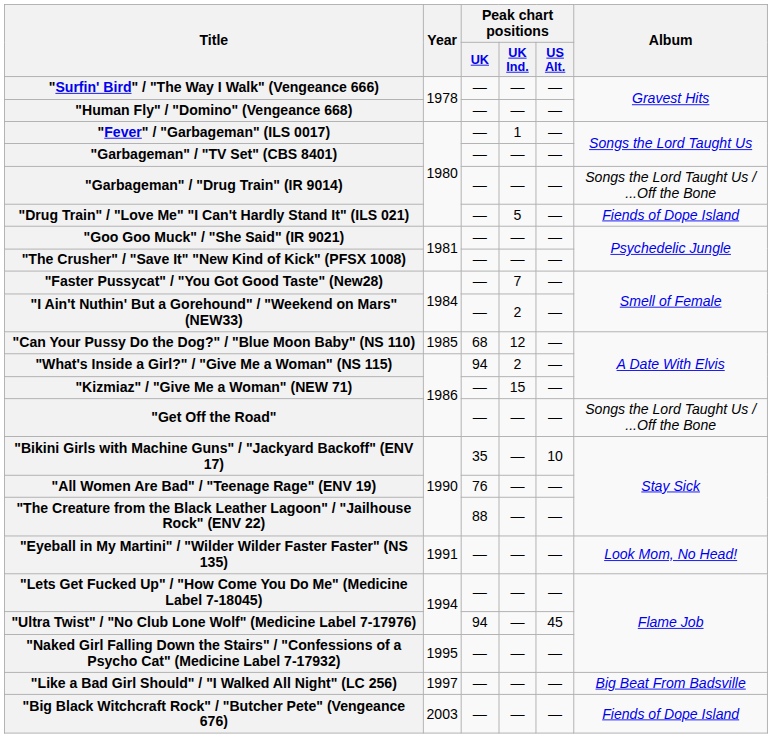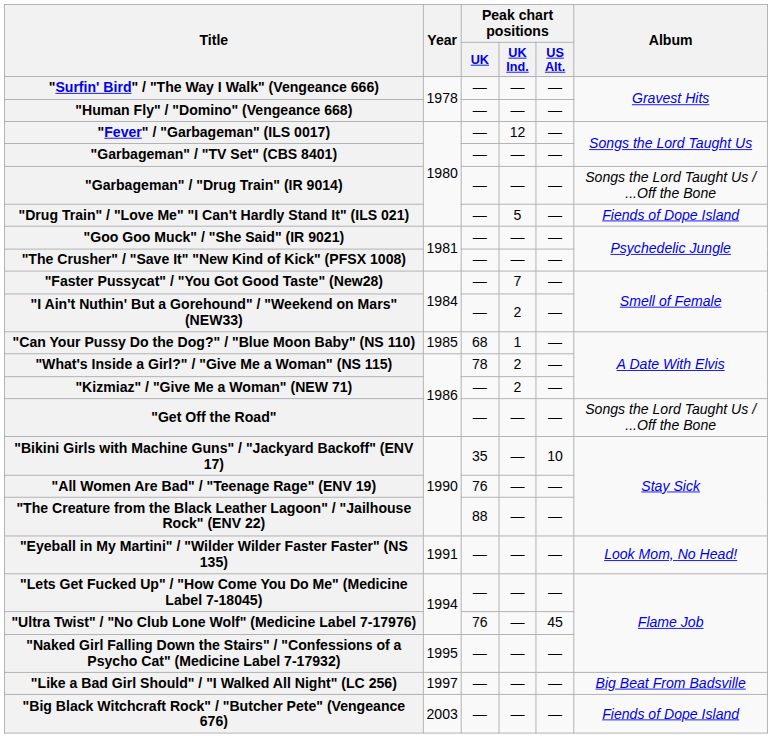 <table class="wikitable plainrowheaders" style="text-align:center;">
 <tr>
 <th scope="col" rowspan="2">Title</th>
 <th rowspan="2" scope="col">Year</th>
 <th colspan="3" scope="col">Peak chart positions</th>
 <th rowspan="2" scope="col">Album</th>
 </tr>
 <tr>
 <th scope="col" style="width:2.5em;font-size:90%;"><a href='#'>UK</a><br></th>
 <th scope="col" style="width:2.5em;font-size:90%;"><a href='#'>UK<br>Ind.</a><br></th>
 <th scope="col" style="width:2.5em;font-size:90%;"><a href='#'>US<br>Alt.</a><br></th>
 </tr>
 <tr>
 <th scope="row">"<a href='#'>Surfin' Bird</a>" / "The Way I Walk" (Vengeance 666)</th>
 <td rowspan="2">1978</td>
 <td>—</td>
 <td>—</td>
 <td>—</td>
 <td rowspan="2"><em><a href='#'>Gravest Hits</a></em></td>
 </tr>
 <tr>
 <th scope="row">"Human Fly" / "Domino" (Vengeance 668)</th>
 <td>—</td>
 <td>—</td>
 <td>—</td>
 </tr>
 <tr>
 <th scope="row">"<a href='#'>Fever</a>" / "Garbageman" (ILS 0017)</th>
 <td rowspan="4">1980</td>
 <td>—</td>
-<td>1</td>
+<td>12</td>
 <td>—</td>
 <td rowspan="2"><em><a href='#'>Songs the Lord Taught Us</a></em></td>
 </tr>
 <tr>
 <th scope="row">"Garbageman" / "TV Set" (CBS 8401)</th>
 <td>—</td>
 <td>—</td>
 <td>—</td>
 </tr>
 <tr>
 <th scope="row">"Garbageman" / "Drug Train" (IR 9014)</th>
 <td>—</td>
 <td>—</td>
 <td>—</td>
 <td><em>Songs the Lord Taught Us / ...Off the Bone</em></td>
 </tr>
 <tr>
 <th scope="row">"Drug Train" / "Love Me" "I Can't Hardly Stand It" (ILS 021)</th>
 <td>—</td>
 <td>5</td>
 <td>—</td>
 <td><em><a href='#'>Fiends of Dope Island</a></em></td>
 </tr>
 <tr>
 <th scope="row">"Goo Goo Muck" / "She Said" (IR 9021)</th>
 <td rowspan="2">1981</td>
 <td>—</td>
 <td>—</td>
 <td>—</td>
 <td rowspan="2"><em><a href='#'>Psychedelic Jungle</a></em></td>
 </tr>
 <tr>
 <th scope="row">"The Crusher" / "Save It" "New Kind of Kick" (PFSX 1008)</th>
 <td>—</td>
 <td>—</td>
 <td>—</td>
 </tr>
 <tr>
 <th scope="row">"Faster Pussycat" / "You Got Good Taste" (New28)</th>
 <td rowspan="2">1984</td>
 <td>—</td>
 <td>7</td>
 <td>—</td>
 <td rowspan="2"><em><a href='#'>Smell of Female</a></em></td>
 </tr>
 <tr>
 <th scope="row">"I Ain't Nuthin' But a Gorehound" / "Weekend on Mars" (NEW33)</th>
 <td>—</td>
 <td>2</td>
 <td>—</td>
 </tr>
 <tr>
 <th scope="row">"Can Your Pussy Do the Dog?" / "Blue Moon Baby" (NS 110)</th>
 <td>1985</td>
 <td>68</td>
-<td>12</td>
+<td>1</td>
 <td>—</td>
 <td rowspan="3"><em><a href='#'>A Date With Elvis</a></em></td>
 </tr>
 <tr>
 <th scope="row">"What's Inside a Girl?" / "Give Me a Woman" (NS 115)</th>
 <td rowspan="3">1986</td>
-<td>94</td>
+<td>78</td>
 <td>2</td>
 <td>—</td>
 </tr>
 <tr>
 <th scope="row">"Kizmiaz" / "Give Me a Woman" (NEW 71)</th>
 <td>—</td>
-<td>15</td>
+<td>2</td>
 <td>—</td>
 </tr>
 <tr>
 <th scope="row">"Get Off the Road"</th>
 <td>—</td>
 <td>—</td>
 <td>—</td>
 <td><em>Songs the Lord Taught Us / ...Off the Bone</em></td>
 </tr>
 <tr>
 <th scope="row">"Bikini Girls with Machine Guns" / "Jackyard Backoff" (ENV 17)</th>
 <td rowspan="3">1990</td>
 <td>35</td>
 <td>—</td>
 <td>10</td>
 <td rowspan="3"><em><a href='#'>Stay Sick</a></em></td>
 </tr>
 <tr>
 <th scope="row">"All Women Are Bad" / "Teenage Rage" (ENV 19)</th>
 <td>76</td>
 <td>—</td>
 <td>—</td>
 </tr>
 <tr>
 <th scope="row">"The Creature from the Black Leather Lagoon" / "Jailhouse Rock" (ENV 22)</th>
 <td>88</td>
 <td>—</td>
 <td>—</td>
 </tr>
 <tr>
 <th scope="row">"Eyeball in My Martini" / "Wilder Wilder Faster Faster" (NS 135)</th>
 <td>1991</td>
 <td>—</td>
 <td>—</td>
 <td>—</td>
 <td><em><a href='#'>Look Mom, No Head!</a></em></td>
 </tr>
 <tr>
 <th scope="row">"Lets Get Fucked Up" / "How Come You Do Me" (Medicine Label 7-18045)</th>
 <td rowspan="2">1994</td>
 <td>—</td>
 <td>—</td>
 <td>—</td>
 <td rowspan="3"><em><a href='#'>Flame Job</a></em></td>
 </tr>
 <tr>
 <th scope="row">"Ultra Twist" / "No Club Lone Wolf" (Medicine Label 7-17976)</th>
-<td>94</td>
+<td>76</td>
 <td>—</td>
 <td>45</td>
 </tr>
 <tr>
 <th scope="row">"Naked Girl Falling Down the Stairs" / "Confessions of a Psycho Cat" (Medicine Label 7-17932)</th>
 <td>1995</td>
 <td>—</td>
 <td>—</td>
 <td>—</td>
 </tr>
 <tr>
 <th scope="row">"Like a Bad Girl Should" / "I Walked All Night" (LC 256)</th>
 <td>1997</td>
 <td>—</td>
 <td>—</td>
 <td>—</td>
 <td><em><a href='#'>Big Beat From Badsville</a></em></td>
 </tr>
 <tr>
 <th scope="row">"Big Black Witchcraft Rock" / "Butcher Pete" (Vengeance 676)</th>
 <td>2003</td>
 <td>—</td>
 <td>—</td>
 <td>—</td>
 <td><em><a href='#'>Fiends of Dope Island</a></em></td>
 </tr>
 </table>
